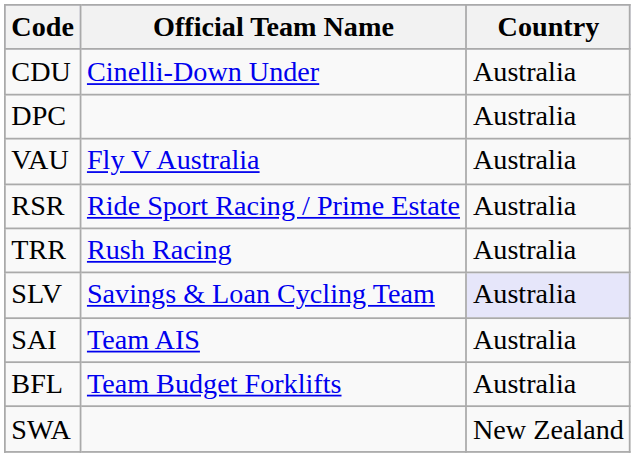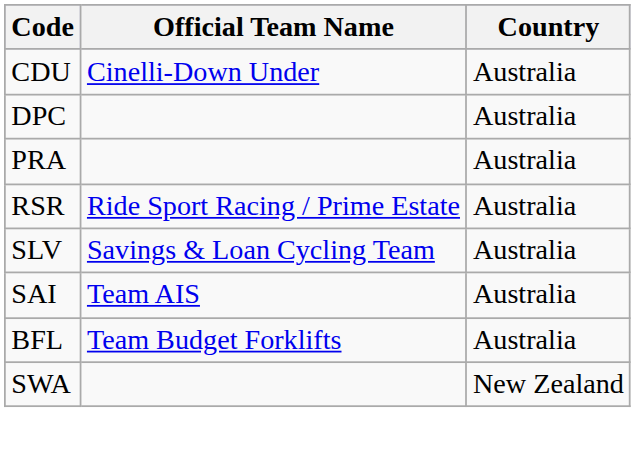 <table class="wikitable">
 <tr style="background:#ccccff;">
 <th>Code</th>
 <th>Official Team Name</th>
 <th>Country</th>
 </tr>
 <tr>
 <td>CDU</td>
 <td><a href='#'>Cinelli-Down Under</a></td>
 <td>Australia</td>
 </tr>
 <tr>
 <td>DPC</td>
 <td></td>
 <td>Australia</td>
 </tr>
 <tr>
-<td>VAU</td>
-<td><a href='#'>Fly V Australia</a></td>
+<td>PRA</td>
+<td></td>
 <td>Australia</td>
 </tr>
 <tr>
 <td>RSR</td>
 <td><a href='#'>Ride Sport Racing / Prime Estate</a></td>
 <td>Australia</td>
 </tr>
 <tr>
-<td>TRR</td>
-<td><a href='#'>Rush Racing</a></td>
-<td>Australia</td>
-</tr>
-<tr>
 <td>SLV</td>
 <td><a href='#'>Savings & Loan Cycling Team</a></td>
-<td style="background: lavender;">Australia</td>
+<td>Australia</td>
 </tr>
 <tr>
 <td>SAI</td>
 <td><a href='#'>Team AIS</a></td>
 <td>Australia</td>
 </tr>
 <tr>
 <td>BFL</td>
 <td><a href='#'>Team Budget Forklifts</a></td>
 <td>Australia</td>
 </tr>
 <tr>
 <td>SWA</td>
 <td></td>
 <td>New Zealand</td>
 </tr>
 </table>
